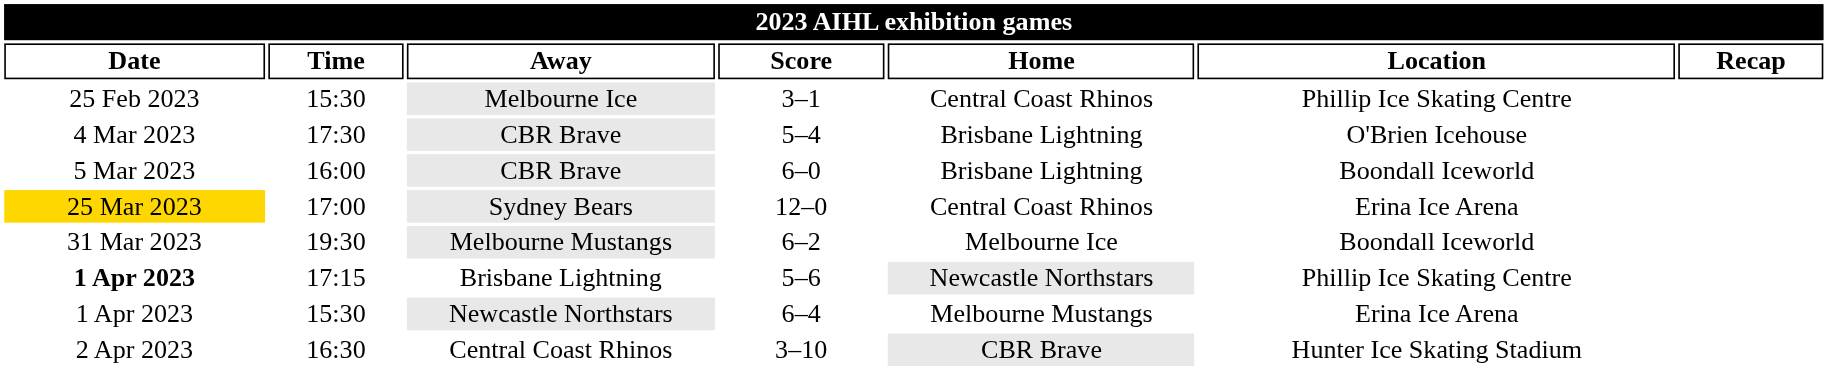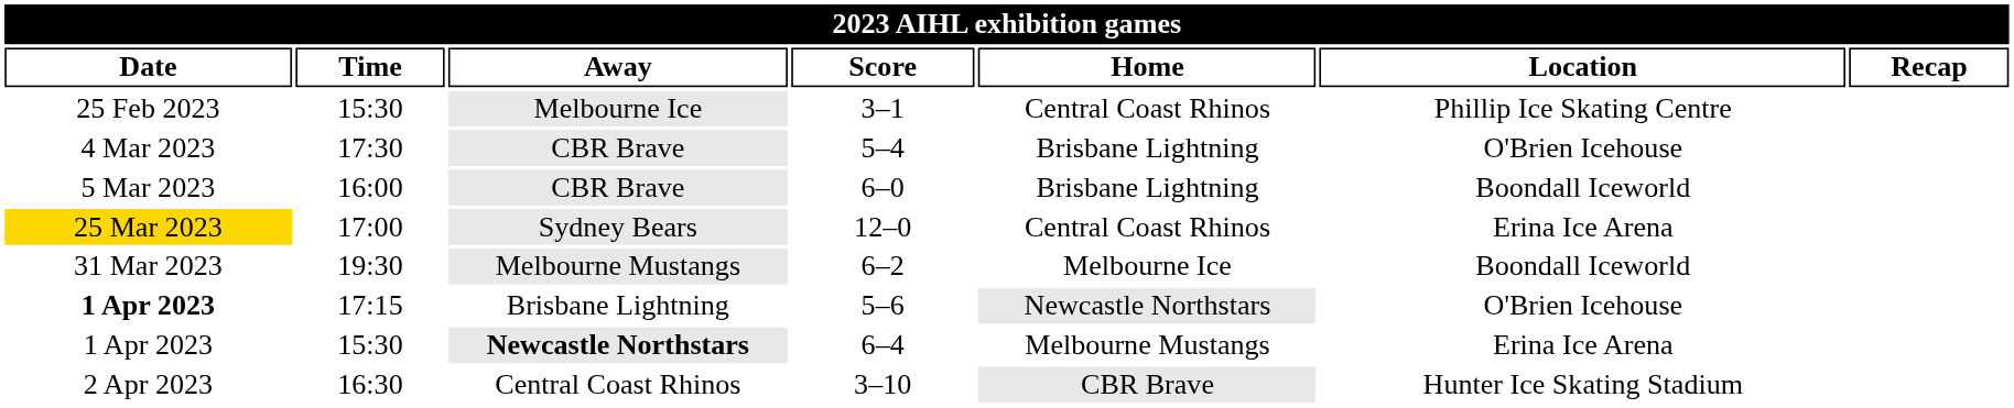 <table class="toccolours" style="width:70em;text-align: center">
 <tr>
 <th colspan="7" style="background:#000000;color:white;border:#000000 1px solid">2023 AIHL exhibition games</th>
 </tr>
 <tr>
 <th style="background:#FFFFFF;color:black;border:#000000 1px solid; width: 80px">Date</th>
 <th style="background:#FFFFFF;color:black;border:#000000 1px solid; width: 40px">Time</th>
 <th style="background:#FFFFFF;color:black;border:#000000 1px solid; width: 95px">Away</th>
 <th style="background:#FFFFFF;color:black;border:#000000 1px solid; width: 50px">Score</th>
 <th style="background:#FFFFFF;color:black;border:#000000 1px solid; width: 95px">Home</th>
 <th style="background:#FFFFFF;color:black;border:#000000 1px solid; width: 150px">Location</th>
 <th style="background:#FFFFFF;color:black;border:#000000 1px solid; width: 40px">Recap</th>
 </tr>
 <tr>
 <td>25 Feb 2023</td>
 <td>15:30</td>
 <td bgcolor="#e8e8e8">Melbourne Ice</td>
 <td>3–1</td>
 <td>Central Coast Rhinos</td>
 <td>Phillip Ice Skating Centre</td>
 <td></td>
 </tr>
 <tr>
 <td>4 Mar 2023</td>
 <td>17:30</td>
 <td bgcolor="#e8e8e8">CBR Brave</td>
 <td>5–4</td>
 <td>Brisbane Lightning</td>
 <td>O'Brien Icehouse</td>
 <td></td>
 </tr>
 <tr>
 <td>5 Mar 2023</td>
 <td>16:00</td>
 <td bgcolor="#e8e8e8">CBR Brave</td>
 <td>6–0</td>
 <td>Brisbane Lightning</td>
 <td>Boondall Iceworld</td>
 <td></td>
 </tr>
 <tr>
 <td style="background: gold;">25 Mar 2023</td>
 <td>17:00</td>
 <td bgcolor="#e8e8e8">Sydney Bears</td>
 <td>12–0</td>
 <td>Central Coast Rhinos</td>
 <td>Erina Ice Arena</td>
 <td></td>
 </tr>
 <tr>
 <td>31 Mar 2023</td>
 <td>19:30</td>
 <td bgcolor="#e8e8e8">Melbourne Mustangs</td>
 <td>6–2</td>
 <td>Melbourne Ice</td>
 <td>Boondall Iceworld</td>
 <td></td>
 </tr>
 <tr>
 <td><strong>1 Apr 2023</strong></td>
 <td>17:15</td>
 <td>Brisbane Lightning</td>
 <td>5–6</td>
 <td bgcolor="#e8e8e8">Newcastle Northstars</td>
-<td>Phillip Ice Skating Centre</td>
+<td>O'Brien Icehouse</td>
 <td></td>
 </tr>
 <tr>
 <td>1 Apr 2023</td>
 <td>15:30</td>
-<td bgcolor="#e8e8e8">Newcastle Northstars</td>
+<td bgcolor="#e8e8e8"><strong>Newcastle Northstars</strong></td>
 <td>6–4</td>
 <td>Melbourne Mustangs</td>
 <td>Erina Ice Arena</td>
 <td></td>
 </tr>
 <tr>
 <td>2 Apr 2023</td>
 <td>16:30</td>
 <td>Central Coast Rhinos</td>
 <td>3–10</td>
 <td bgcolor="#e8e8e8">CBR Brave</td>
 <td>Hunter Ice Skating Stadium</td>
 <td></td>
 </tr>
 <tr>
 </tr>
 </table>
